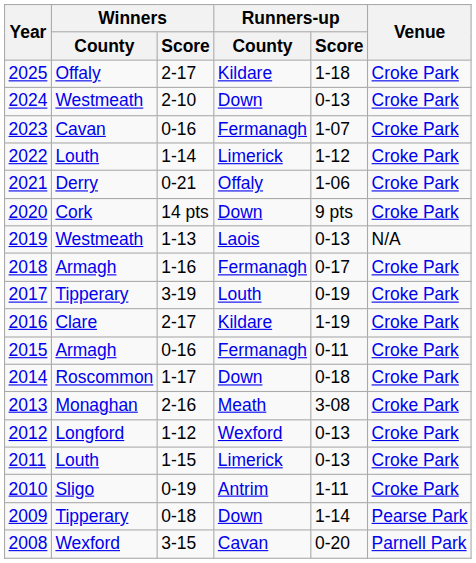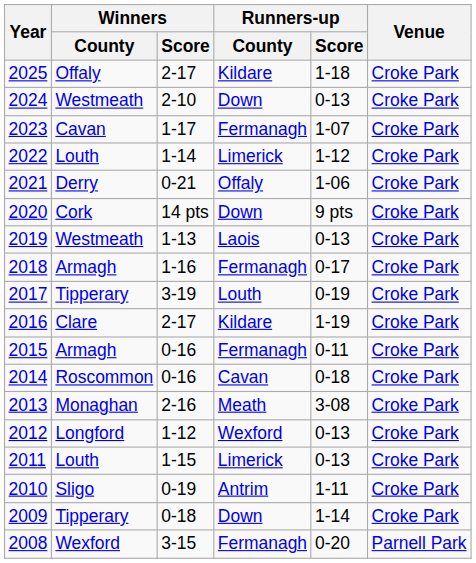 <table class="sortable wikitable">
 <tr>
 <th rowspan="2">Year</th>
 <th colspan="2">Winners</th>
 <th colspan="2">Runners-up</th>
 <th rowspan="2">Venue</th>
 </tr>
 <tr>
 <th>County</th>
 <th>Score</th>
 <th>County</th>
 <th>Score</th>
 </tr>
 <tr>
 <td><a href='#'>2025</a></td>
 <td><a href='#'>Offaly</a></td>
 <td>2-17</td>
 <td><a href='#'>Kildare</a></td>
 <td>1-18</td>
 <td><a href='#'>Croke Park</a></td>
 </tr>
 <tr>
 <td><a href='#'>2024</a></td>
 <td><a href='#'>Westmeath</a></td>
 <td>2-10</td>
 <td><a href='#'>Down</a></td>
 <td>0-13</td>
 <td><a href='#'>Croke Park</a></td>
 </tr>
 <tr>
 <td><a href='#'>2023</a></td>
 <td><a href='#'>Cavan</a></td>
-<td>0-16</td>
+<td>1-17</td>
 <td><a href='#'>Fermanagh</a></td>
 <td>1-07</td>
 <td><a href='#'>Croke Park</a></td>
 </tr>
 <tr>
 <td><a href='#'>2022</a></td>
 <td><a href='#'>Louth</a></td>
 <td>1-14</td>
 <td><a href='#'>Limerick</a></td>
 <td>1-12</td>
 <td><a href='#'>Croke Park</a></td>
 </tr>
 <tr>
 <td><a href='#'>2021</a></td>
 <td><a href='#'>Derry</a></td>
 <td>0-21</td>
 <td><a href='#'>Offaly</a></td>
 <td>1-06</td>
 <td><a href='#'>Croke Park</a></td>
 </tr>
 <tr>
 <td><a href='#'>2020</a></td>
 <td><a href='#'>Cork</a></td>
 <td>14 pts</td>
 <td><a href='#'>Down</a></td>
 <td>9 pts</td>
 <td><a href='#'>Croke Park</a></td>
 </tr>
 <tr>
 <td><a href='#'>2019</a></td>
 <td><a href='#'>Westmeath</a></td>
 <td>1-13</td>
 <td><a href='#'>Laois</a></td>
 <td>0-13</td>
-<td>N/A</td>
+<td><a href='#'>Croke Park</a></td>
 </tr>
 <tr>
 <td><a href='#'>2018</a></td>
 <td><a href='#'>Armagh</a></td>
 <td>1-16</td>
 <td><a href='#'>Fermanagh</a></td>
 <td>0-17</td>
 <td><a href='#'>Croke Park</a></td>
 </tr>
 <tr>
 <td><a href='#'>2017</a></td>
 <td><a href='#'>Tipperary</a></td>
 <td>3-19</td>
 <td><a href='#'>Louth</a></td>
 <td>0-19</td>
 <td><a href='#'>Croke Park</a></td>
 </tr>
 <tr>
 <td><a href='#'>2016</a></td>
 <td><a href='#'>Clare</a></td>
 <td>2-17</td>
 <td><a href='#'>Kildare</a></td>
 <td>1-19</td>
 <td><a href='#'>Croke Park</a></td>
 </tr>
 <tr>
 <td><a href='#'>2015</a></td>
 <td><a href='#'>Armagh</a></td>
 <td>0-16</td>
 <td><a href='#'>Fermanagh</a></td>
 <td>0-11</td>
 <td><a href='#'>Croke Park</a></td>
 </tr>
 <tr>
 <td><a href='#'>2014</a></td>
 <td><a href='#'>Roscommon</a></td>
-<td>1-17</td>
-<td><a href='#'>Down</a></td>
+<td>0-16</td>
+<td><a href='#'>Cavan</a></td>
 <td>0-18</td>
 <td><a href='#'>Croke Park</a></td>
 </tr>
 <tr>
 <td><a href='#'>2013</a></td>
 <td><a href='#'>Monaghan</a></td>
 <td>2-16</td>
 <td><a href='#'>Meath</a></td>
 <td>3-08</td>
 <td><a href='#'>Croke Park</a></td>
 </tr>
 <tr>
 <td><a href='#'>2012</a></td>
 <td><a href='#'>Longford</a></td>
 <td>1-12</td>
 <td><a href='#'>Wexford</a></td>
 <td>0-13</td>
 <td><a href='#'>Croke Park</a></td>
 </tr>
 <tr>
 <td><a href='#'>2011</a></td>
 <td><a href='#'>Louth</a></td>
 <td>1-15</td>
 <td><a href='#'>Limerick</a></td>
 <td>0-13</td>
 <td><a href='#'>Croke Park</a></td>
 </tr>
 <tr>
 <td><a href='#'>2010</a></td>
 <td><a href='#'>Sligo</a></td>
 <td>0-19</td>
 <td><a href='#'>Antrim</a></td>
 <td>1-11</td>
 <td><a href='#'>Croke Park</a></td>
 </tr>
 <tr>
 <td><a href='#'>2009</a></td>
 <td><a href='#'>Tipperary</a></td>
 <td>0-18</td>
 <td><a href='#'>Down</a></td>
 <td>1-14</td>
-<td><a href='#'>Pearse Park</a></td>
+<td><a href='#'>Croke Park</a></td>
 </tr>
 <tr>
 <td><a href='#'>2008</a></td>
 <td><a href='#'>Wexford</a></td>
 <td>3-15</td>
-<td><a href='#'>Cavan</a></td>
+<td><a href='#'>Fermanagh</a></td>
 <td>0-20</td>
 <td><a href='#'>Parnell Park</a></td>
 </tr>
 </table>
